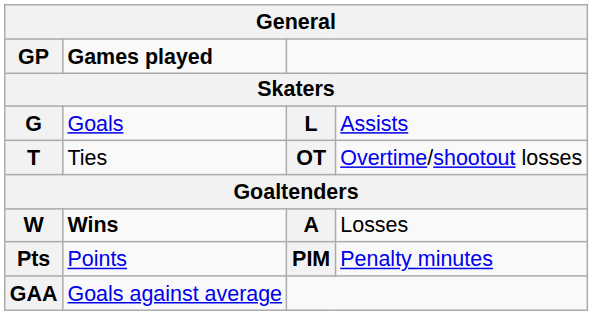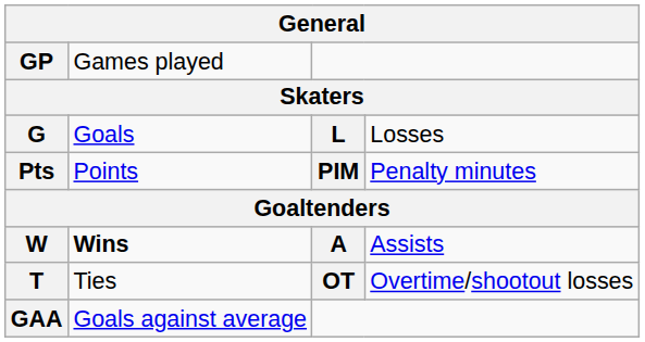 <table class="wikitable" style="font-size:90%;">
 <tr>
 <th colspan="4">General</th>
 </tr>
 <tr>
 <th>GP</th>
-<td><strong>Games played</strong></td>
+<td>Games played</td>
 <td colspan="2"> </td>
 </tr>
 <tr>
 <th colspan="4">Skaters</th>
 </tr>
 <tr>
 <th>G</th>
 <td><a href='#'>Goals</a></td>
 <th>L</th>
+<td>Losses</td>
+</tr>
+<tr>
+<th>Pts</th>
+<td><a href='#'>Points</a></td>
+<th>PIM</th>
+<td><a href='#'>Penalty minutes</a></td>
+</tr>
+<tr>
+<th colspan="4">Goaltenders</th>
+</tr>
+<tr>
+<th>W</th>
+<td><strong>Wins</strong></td>
+<th>A</th>
 <td><a href='#'>Assists</a></td>
 </tr>
 <tr>
 <th>T</th>
 <td>Ties</td>
 <th>OT</th>
 <td><a href='#'>Overtime</a>/<a href='#'>shootout</a> losses</td>
 </tr>
 <tr>
-<th colspan="4">Goaltenders</th>
-</tr>
-<tr>
-<th>W</th>
-<td><strong>Wins</strong></td>
-<th>A</th>
-<td>Losses</td>
-</tr>
-<tr>
-<th>Pts</th>
-<td><a href='#'>Points</a></td>
-<th>PIM</th>
-<td><a href='#'>Penalty minutes</a></td>
-</tr>
-<tr>
 <th>GAA</th>
 <td><a href='#'>Goals against average</a></td>
 <td colspan="2"> </td>
 </tr>
 </table>
